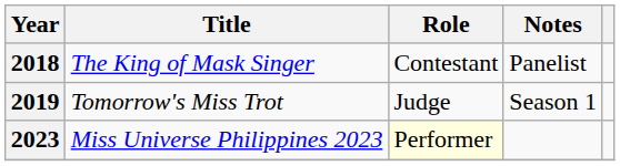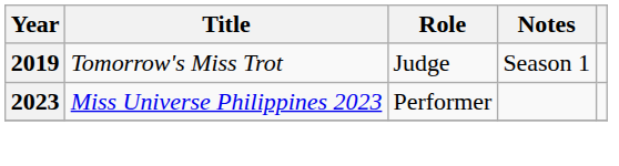 <table class="wikitable sortable plainrowheaders">
 <tr>
 <th scope="col">Year</th>
 <th scope="col">Title</th>
 <th scope="col">Role</th>
 <th scope="col">Notes</th>
 <th scope="col" class="unsortable"></th>
-</tr>
-<tr>
-<th scope="row">2018</th>
-<td><em><a href='#'>The King of Mask Singer</a></em></td>
-<td>Contestant</td>
-<td>Panelist</td>
-<td></td>
 </tr>
 <tr>
 <th scope="row">2019</th>
 <td><em>Tomorrow's Miss Trot </em></td>
 <td>Judge</td>
 <td>Season 1</td>
 <td></td>
 </tr>
 <tr>
 <th scope="row">2023</th>
 <td><em><a href='#'>Miss Universe Philippines 2023</a></em></td>
-<td style="background: lightyellow;">Performer</td>
+<td>Performer</td>
 <td></td>
 <td></td>
 </tr>
 <tr>
 </tr>
 </table>
